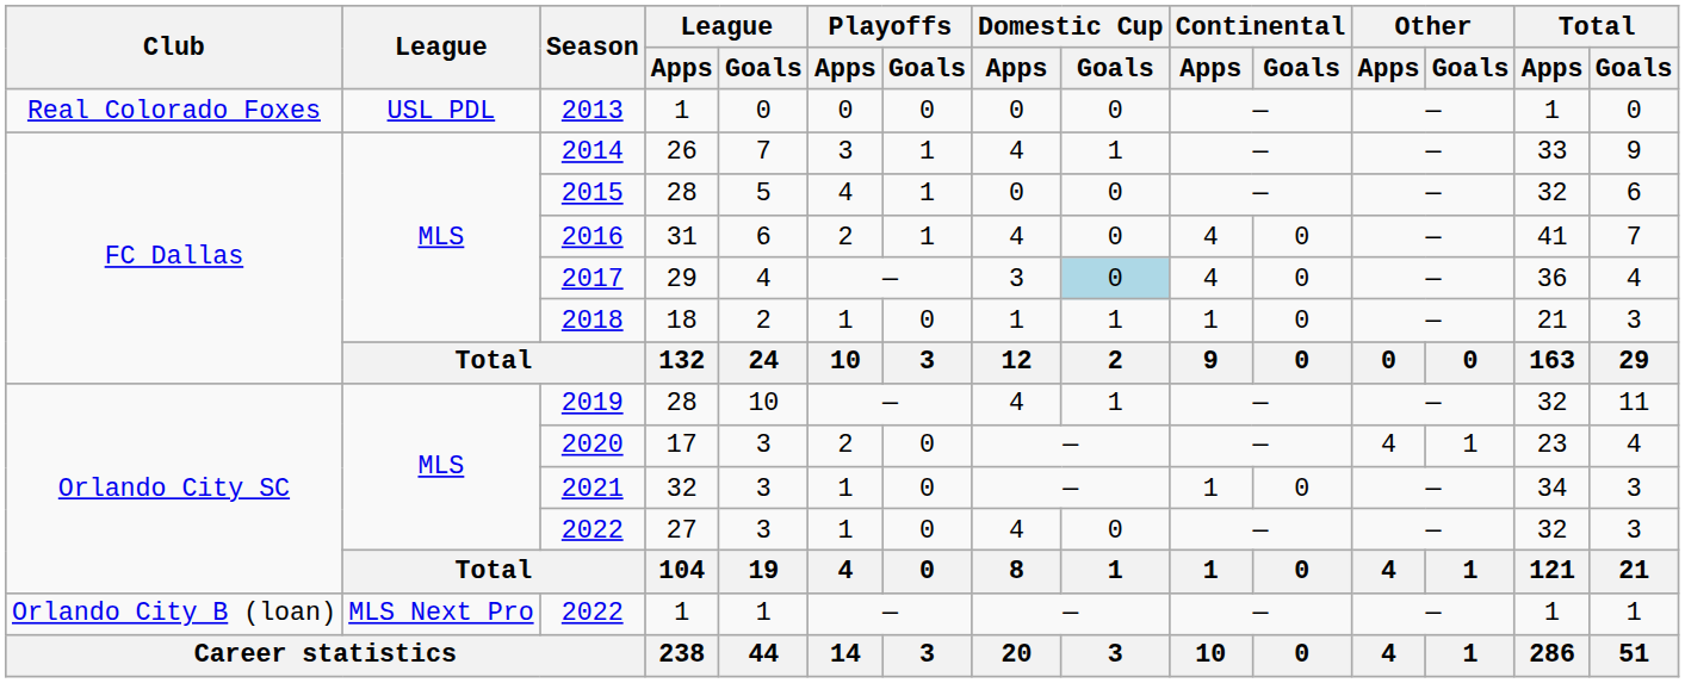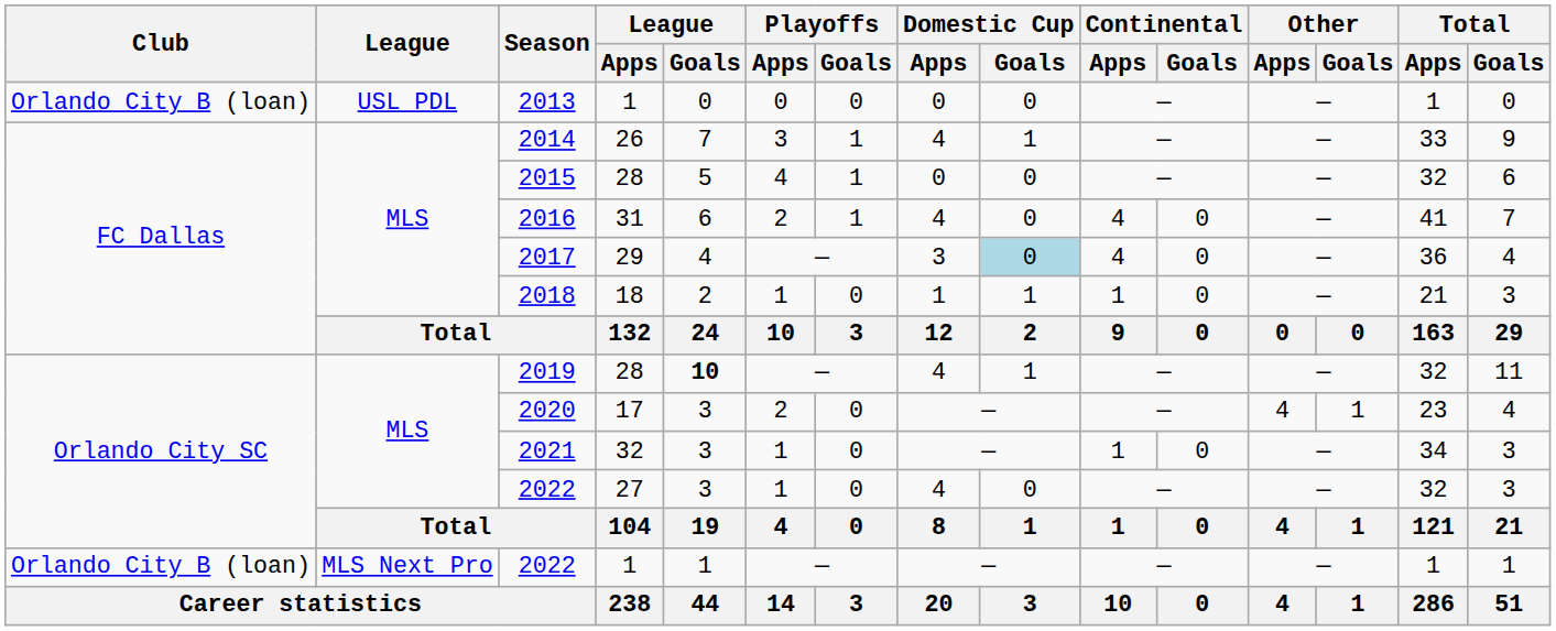 <table class="wikitable" style="text-align: center;">
 <tr>
 <th rowspan="2">Club</th>
 <th rowspan="2">League</th>
 <th rowspan="2">Season</th>
 <th colspan="2">League</th>
 <th colspan="2">Playoffs</th>
 <th colspan="2">Domestic Cup</th>
 <th colspan="2">Continental</th>
 <th colspan="2">Other</th>
 <th colspan="2">Total</th>
 </tr>
 <tr>
 <th>Apps</th>
 <th>Goals</th>
 <th>Apps</th>
 <th>Goals</th>
 <th>Apps</th>
 <th>Goals</th>
 <th>Apps</th>
 <th>Goals</th>
 <th>Apps</th>
 <th>Goals</th>
 <th>Apps</th>
 <th>Goals</th>
 </tr>
 <tr>
-<td><a href='#'>Real Colorado Foxes</a></td>
+<td><a href='#'>Orlando City B</a> (loan)</td>
 <td><a href='#'>USL PDL</a></td>
 <td><a href='#'>2013</a></td>
 <td>1</td>
 <td>0</td>
 <td>0</td>
 <td>0</td>
 <td>0</td>
 <td>0</td>
 <td colspan="2">—</td>
 <td colspan="2">—</td>
 <td>1</td>
 <td>0</td>
 </tr>
 <tr>
 <td rowspan="6"><a href='#'>FC Dallas</a></td>
 <td rowspan="5"><a href='#'>MLS</a></td>
 <td><a href='#'>2014</a></td>
 <td>26</td>
 <td>7</td>
 <td>3</td>
 <td>1</td>
 <td>4</td>
 <td>1</td>
 <td colspan="2">—</td>
 <td colspan="2">—</td>
 <td>33</td>
 <td>9</td>
 </tr>
 <tr>
 <td><a href='#'>2015</a></td>
 <td>28</td>
 <td>5</td>
 <td>4</td>
 <td>1</td>
 <td>0</td>
 <td>0</td>
 <td colspan="2">—</td>
 <td colspan="2">—</td>
 <td>32</td>
 <td>6</td>
 </tr>
 <tr>
 <td><a href='#'>2016</a></td>
 <td>31</td>
 <td>6</td>
 <td>2</td>
 <td>1</td>
 <td>4</td>
 <td>0</td>
 <td>4</td>
 <td>0</td>
 <td colspan="2">—</td>
 <td>41</td>
 <td>7</td>
 </tr>
 <tr>
 <td><a href='#'>2017</a></td>
 <td>29</td>
 <td>4</td>
 <td colspan="2">—</td>
 <td>3</td>
 <td style="background: lightblue;">0</td>
 <td>4</td>
 <td>0</td>
 <td colspan="2">—</td>
 <td>36</td>
 <td>4</td>
 </tr>
 <tr>
 <td><a href='#'>2018</a></td>
 <td>18</td>
 <td>2</td>
 <td>1</td>
 <td>0</td>
 <td>1</td>
 <td>1</td>
 <td>1</td>
 <td>0</td>
 <td colspan="2">—</td>
 <td>21</td>
 <td>3</td>
 </tr>
 <tr>
 <th colspan=2>Total</th>
 <th>132</th>
 <th>24</th>
 <th>10</th>
 <th>3</th>
 <th>12</th>
 <th>2</th>
 <th>9</th>
 <th>0</th>
 <th>0</th>
 <th>0</th>
 <th>163</th>
 <th>29</th>
 </tr>
 <tr>
 <td rowspan="5"><a href='#'>Orlando City SC</a></td>
 <td rowspan="4"><a href='#'>MLS</a></td>
 <td><a href='#'>2019</a></td>
 <td>28</td>
-<td>10</td>
+<td><strong>10</strong></td>
 <td colspan="2">—</td>
 <td>4</td>
 <td>1</td>
 <td colspan="2">—</td>
 <td colspan="2">—</td>
 <td>32</td>
 <td>11</td>
 </tr>
 <tr>
 <td><a href='#'>2020</a></td>
 <td>17</td>
 <td>3</td>
 <td>2</td>
 <td>0</td>
 <td colspan="2">—</td>
 <td colspan="2">—</td>
 <td>4</td>
 <td>1</td>
 <td>23</td>
 <td>4</td>
 </tr>
 <tr>
 <td><a href='#'>2021</a></td>
 <td>32</td>
 <td>3</td>
 <td>1</td>
 <td>0</td>
 <td colspan="2">—</td>
 <td>1</td>
 <td>0</td>
 <td colspan="2">—</td>
 <td>34</td>
 <td>3</td>
 </tr>
 <tr>
 <td><a href='#'>2022</a></td>
 <td>27</td>
 <td>3</td>
 <td>1</td>
 <td>0</td>
 <td>4</td>
 <td>0</td>
 <td colspan="2">—</td>
 <td colspan="2">—</td>
 <td>32</td>
 <td>3</td>
 </tr>
 <tr>
 <th colspan=2>Total</th>
 <th>104</th>
 <th>19</th>
 <th>4</th>
 <th>0</th>
 <th>8</th>
 <th>1</th>
 <th>1</th>
 <th>0</th>
 <th>4</th>
 <th>1</th>
 <th>121</th>
 <th>21</th>
 </tr>
 <tr>
 <td><a href='#'>Orlando City B</a> (loan)</td>
 <td><a href='#'>MLS Next Pro</a></td>
 <td><a href='#'>2022</a></td>
 <td>1</td>
 <td>1</td>
 <td colspan="2">—</td>
 <td colspan="2">—</td>
 <td colspan="2">—</td>
 <td colspan="2">—</td>
 <td>1</td>
 <td>1</td>
 </tr>
 <tr>
 <th colspan=3>Career statistics</th>
 <th>238</th>
 <th>44</th>
 <th>14</th>
 <th>3</th>
 <th>20</th>
 <th>3</th>
 <th>10</th>
 <th>0</th>
 <th>4</th>
 <th>1</th>
 <th>286</th>
 <th>51</th>
 </tr>
 </table>
